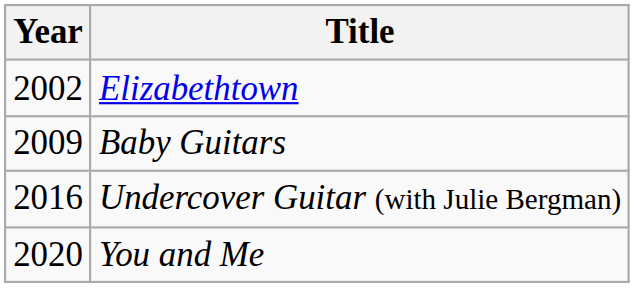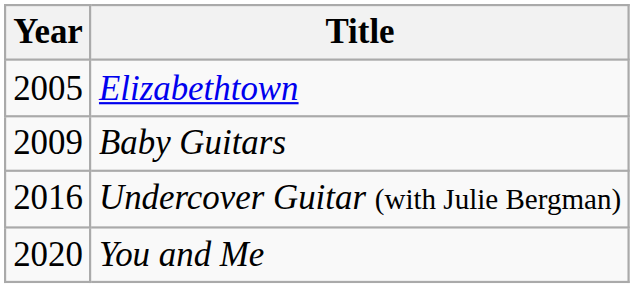 <table class="wikitable">
 <tr>
 <th>Year</th>
 <th>Title</th>
 </tr>
 <tr>
-<td>2002</td>
+<td>2005</td>
 <td><em><a href='#'>Elizabethtown</a></em></td>
 </tr>
 <tr>
 <td>2009</td>
 <td><em>Baby Guitars</em></td>
 </tr>
 <tr>
 <td>2016</td>
 <td><em>Undercover Guitar</em> <small>(with Julie Bergman)</small></td>
 </tr>
 <tr>
 <td>2020</td>
 <td><em>You and Me</em></td>
 </tr>
 </table>
